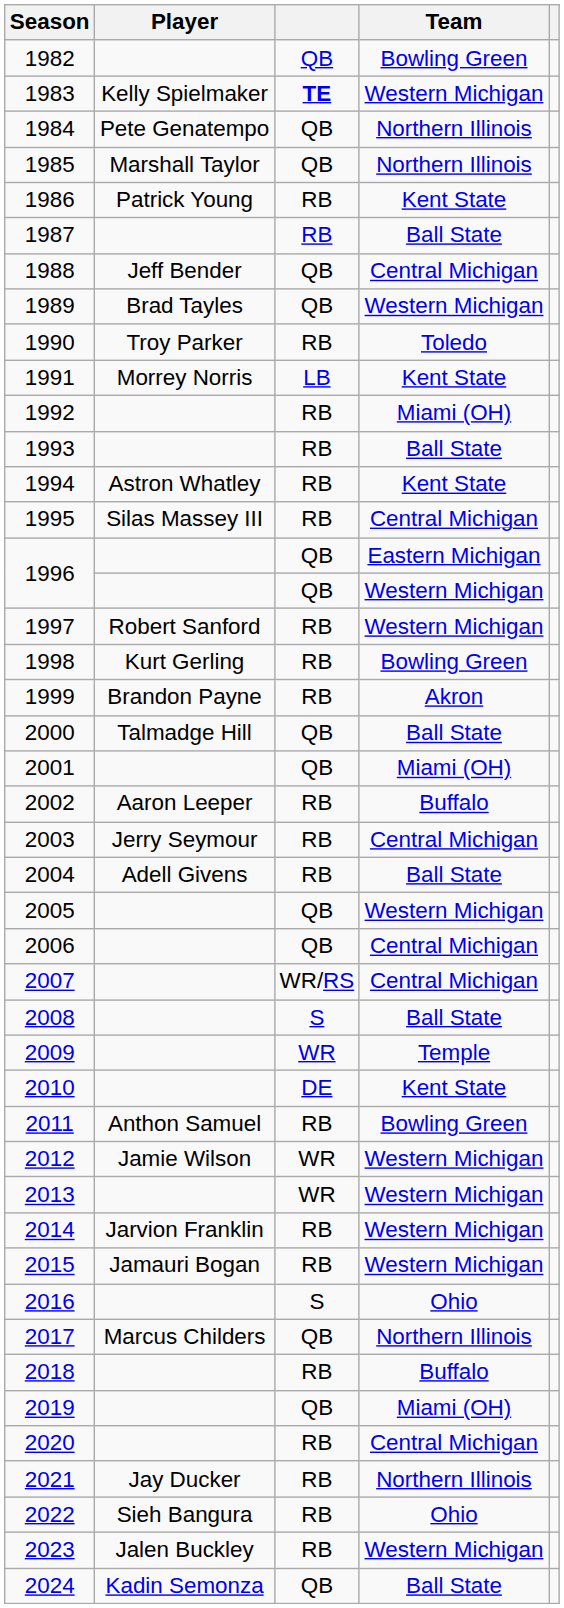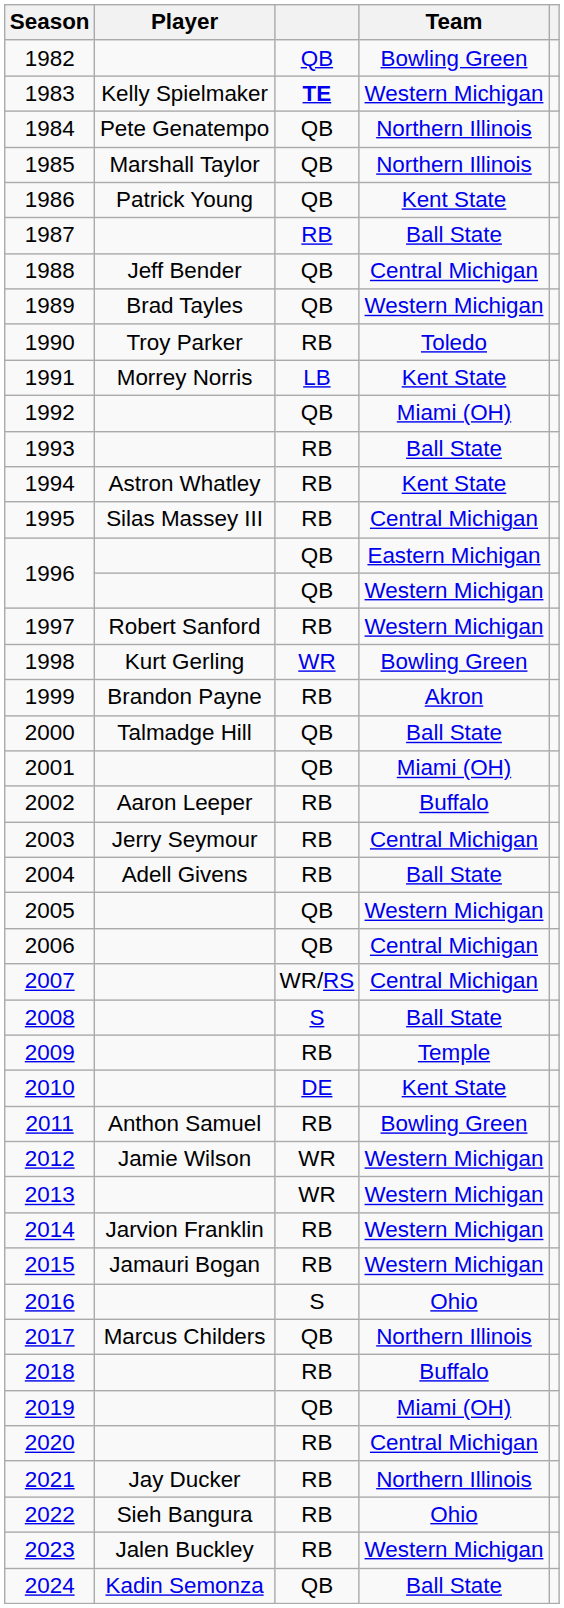 <table class="wikitable sortable" style="text-align: center;">
 <tr>
 <th>Season</th>
 <th>Player</th>
 <th></th>
 <th>Team</th>
 <th class="unsortable"></th>
 </tr>
 <tr>
 <td>1982</td>
 <td></td>
 <td><a href='#'>QB</a></td>
 <td><a href='#'>Bowling Green</a></td>
 <td></td>
 </tr>
 <tr>
 <td>1983</td>
 <td>Kelly Spielmaker</td>
 <td><strong><a href='#'>TE</a></strong></td>
 <td><a href='#'>Western Michigan</a></td>
 <td></td>
 </tr>
 <tr>
 <td>1984</td>
 <td>Pete Genatempo</td>
 <td>QB</td>
 <td><a href='#'>Northern Illinois</a></td>
 <td></td>
 </tr>
 <tr>
 <td>1985</td>
 <td>Marshall Taylor</td>
 <td>QB</td>
 <td><a href='#'>Northern Illinois</a></td>
 <td></td>
 </tr>
 <tr>
 <td>1986</td>
 <td>Patrick Young</td>
-<td>RB</td>
+<td>QB</td>
 <td><a href='#'>Kent State</a></td>
 <td></td>
 </tr>
 <tr>
 <td>1987</td>
 <td></td>
 <td><a href='#'>RB</a></td>
 <td><a href='#'>Ball State</a></td>
 <td></td>
 </tr>
 <tr>
 <td>1988</td>
 <td>Jeff Bender</td>
 <td>QB</td>
 <td><a href='#'>Central Michigan</a></td>
 <td></td>
 </tr>
 <tr>
 <td>1989</td>
 <td>Brad Tayles</td>
 <td>QB</td>
 <td><a href='#'>Western Michigan</a></td>
 <td></td>
 </tr>
 <tr>
 <td>1990</td>
 <td>Troy Parker</td>
 <td>RB</td>
 <td><a href='#'>Toledo</a></td>
 <td></td>
 </tr>
 <tr>
 <td>1991</td>
 <td>Morrey Norris</td>
 <td><a href='#'>LB</a></td>
 <td><a href='#'>Kent State</a></td>
 <td></td>
 </tr>
 <tr>
 <td>1992</td>
 <td></td>
-<td>RB</td>
+<td>QB</td>
 <td><a href='#'>Miami (OH)</a></td>
 <td></td>
 </tr>
 <tr>
 <td>1993</td>
 <td></td>
 <td>RB</td>
 <td><a href='#'>Ball State</a></td>
 <td></td>
 </tr>
 <tr>
 <td>1994</td>
 <td>Astron Whatley</td>
 <td>RB</td>
 <td><a href='#'>Kent State</a></td>
 <td></td>
 </tr>
 <tr>
 <td>1995</td>
 <td>Silas Massey III</td>
 <td>RB</td>
 <td><a href='#'>Central Michigan</a></td>
 <td></td>
 </tr>
 <tr>
 <td rowspan="2">1996</td>
 <td></td>
 <td>QB</td>
 <td><a href='#'>Eastern Michigan</a></td>
 <td></td>
 </tr>
 <tr>
 <td></td>
 <td>QB</td>
 <td><a href='#'>Western Michigan</a></td>
 <td></td>
 </tr>
 <tr>
 <td>1997</td>
 <td>Robert Sanford</td>
 <td>RB</td>
 <td><a href='#'>Western Michigan</a></td>
 <td></td>
 </tr>
 <tr>
 <td>1998</td>
 <td>Kurt Gerling</td>
-<td>RB</td>
+<td><a href='#'>WR</a></td>
 <td><a href='#'>Bowling Green</a></td>
 <td></td>
 </tr>
 <tr>
 <td>1999</td>
 <td>Brandon Payne</td>
 <td>RB</td>
 <td><a href='#'>Akron</a></td>
 <td></td>
 </tr>
 <tr>
 <td>2000</td>
 <td>Talmadge Hill</td>
 <td>QB</td>
 <td><a href='#'>Ball State</a></td>
 <td></td>
 </tr>
 <tr>
 <td>2001</td>
 <td></td>
 <td>QB</td>
 <td><a href='#'>Miami (OH)</a></td>
 <td></td>
 </tr>
 <tr>
 <td>2002</td>
 <td>Aaron Leeper</td>
 <td>RB</td>
 <td><a href='#'>Buffalo</a></td>
 <td></td>
 </tr>
 <tr>
 <td>2003</td>
 <td>Jerry Seymour</td>
 <td>RB</td>
 <td><a href='#'>Central Michigan</a></td>
 <td></td>
 </tr>
 <tr>
 <td>2004</td>
 <td>Adell Givens</td>
 <td>RB</td>
 <td><a href='#'>Ball State</a></td>
 <td></td>
 </tr>
 <tr>
 <td>2005</td>
 <td></td>
 <td>QB</td>
 <td><a href='#'>Western Michigan</a></td>
 <td></td>
 </tr>
 <tr>
 <td>2006</td>
 <td></td>
 <td>QB</td>
 <td><a href='#'>Central Michigan</a></td>
 <td></td>
 </tr>
 <tr>
 <td><a href='#'>2007</a></td>
 <td></td>
 <td>WR/<a href='#'>RS</a></td>
 <td><a href='#'>Central Michigan</a></td>
 <td></td>
 </tr>
 <tr>
 <td><a href='#'>2008</a></td>
 <td></td>
 <td><a href='#'>S</a></td>
 <td><a href='#'>Ball State</a></td>
 <td></td>
 </tr>
 <tr>
 <td><a href='#'>2009</a></td>
 <td></td>
-<td><a href='#'>WR</a></td>
+<td>RB</td>
 <td><a href='#'>Temple</a></td>
 <td></td>
 </tr>
 <tr>
 <td><a href='#'>2010</a></td>
 <td></td>
 <td><a href='#'>DE</a></td>
 <td><a href='#'>Kent State</a></td>
 <td></td>
 </tr>
 <tr>
 <td><a href='#'>2011</a></td>
 <td>Anthon Samuel</td>
 <td>RB</td>
 <td><a href='#'>Bowling Green</a></td>
 <td></td>
 </tr>
 <tr>
 <td><a href='#'>2012</a></td>
 <td>Jamie Wilson</td>
 <td>WR</td>
 <td><a href='#'>Western Michigan</a></td>
 <td></td>
 </tr>
 <tr>
 <td><a href='#'>2013</a></td>
 <td></td>
 <td>WR</td>
 <td><a href='#'>Western Michigan</a></td>
 <td></td>
 </tr>
 <tr>
 <td><a href='#'>2014</a></td>
 <td>Jarvion Franklin</td>
 <td>RB</td>
 <td><a href='#'>Western Michigan</a></td>
 <td></td>
 </tr>
 <tr>
 <td><a href='#'>2015</a></td>
 <td>Jamauri Bogan</td>
 <td>RB</td>
 <td><a href='#'>Western Michigan</a></td>
 <td></td>
 </tr>
 <tr>
 <td><a href='#'>2016</a></td>
 <td></td>
 <td>S</td>
 <td><a href='#'>Ohio</a></td>
 <td></td>
 </tr>
 <tr>
 <td><a href='#'>2017</a></td>
 <td>Marcus Childers</td>
 <td>QB</td>
 <td><a href='#'>Northern Illinois</a></td>
 <td></td>
 </tr>
 <tr>
 <td><a href='#'>2018</a></td>
 <td></td>
 <td>RB</td>
 <td><a href='#'>Buffalo</a></td>
 <td></td>
 </tr>
 <tr>
 <td><a href='#'>2019</a></td>
 <td></td>
 <td>QB</td>
 <td><a href='#'>Miami (OH)</a></td>
 <td></td>
 </tr>
 <tr>
 <td><a href='#'>2020</a></td>
 <td></td>
 <td>RB</td>
 <td><a href='#'>Central Michigan</a></td>
 <td></td>
 </tr>
 <tr>
 <td><a href='#'>2021</a></td>
 <td>Jay Ducker</td>
 <td>RB</td>
 <td><a href='#'>Northern Illinois</a></td>
 <td></td>
 </tr>
 <tr>
 <td><a href='#'>2022</a></td>
 <td>Sieh Bangura</td>
 <td>RB</td>
 <td><a href='#'>Ohio</a></td>
 <td></td>
 </tr>
 <tr>
 <td><a href='#'>2023</a></td>
 <td>Jalen Buckley</td>
 <td>RB</td>
 <td><a href='#'>Western Michigan</a></td>
 <td></td>
 </tr>
 <tr>
 <td><a href='#'>2024</a></td>
 <td><a href='#'>Kadin Semonza</a></td>
 <td>QB</td>
 <td><a href='#'>Ball State</a></td>
 <td></td>
 </tr>
 </table>
